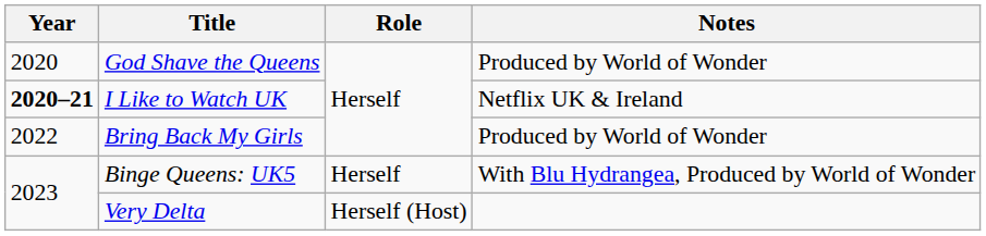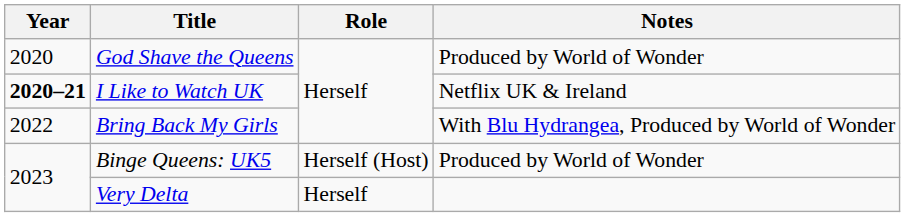 <table class="wikitable">
 <tr>
 <th>Year</th>
 <th>Title</th>
 <th>Role</th>
 <th>Notes</th>
 </tr>
 <tr>
 <td>2020</td>
 <td><em><a href='#'>God Shave the Queens</a></em></td>
 <td rowspan="3">Herself</td>
 <td>Produced by World of Wonder</td>
 </tr>
 <tr>
 <td><strong>2020–21</strong></td>
 <td><em><a href='#'>I Like to Watch UK</a></em></td>
 <td>Netflix UK & Ireland</td>
 </tr>
 <tr>
 <td>2022</td>
 <td><em><a href='#'>Bring Back My Girls</a></em></td>
-<td>Produced by World of Wonder</td>
+<td>With <a href='#'>Blu Hydrangea</a>, Produced by World of Wonder</td>
 </tr>
 <tr>
 <td rowspan="2">2023</td>
 <td><em>Binge Queens: <a href='#'>UK5</a></em></td>
-<td>Herself</td>
-<td>With <a href='#'>Blu Hydrangea</a>, Produced by World of Wonder</td>
+<td>Herself (Host)</td>
+<td>Produced by World of Wonder</td>
 </tr>
 <tr>
 <td><em><a href='#'>Very Delta</a></em></td>
-<td>Herself (Host)</td>
+<td>Herself</td>
 <td></td>
 </tr>
 </table>
